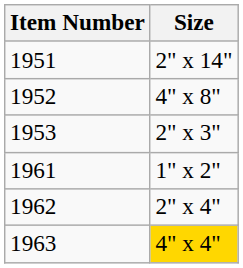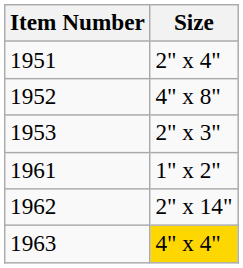 <table class="wikitable">
 <tr>
 <th>Item Number</th>
 <th>Size</th>
 </tr>
 <tr>
 <td>1951</td>
-<td>2" x 14"</td>
+<td>2" x 4"</td>
 </tr>
 <tr>
 <td>1952</td>
 <td>4" x 8"</td>
 </tr>
 <tr>
 <td>1953</td>
 <td>2" x 3"</td>
 </tr>
 <tr>
 <td>1961</td>
 <td>1" x 2"</td>
 </tr>
 <tr>
 <td>1962</td>
-<td>2" x 4"</td>
+<td>2" x 14"</td>
 </tr>
 <tr>
 <td>1963</td>
 <td style="background: gold;">4" x 4"</td>
 </tr>
 </table>
